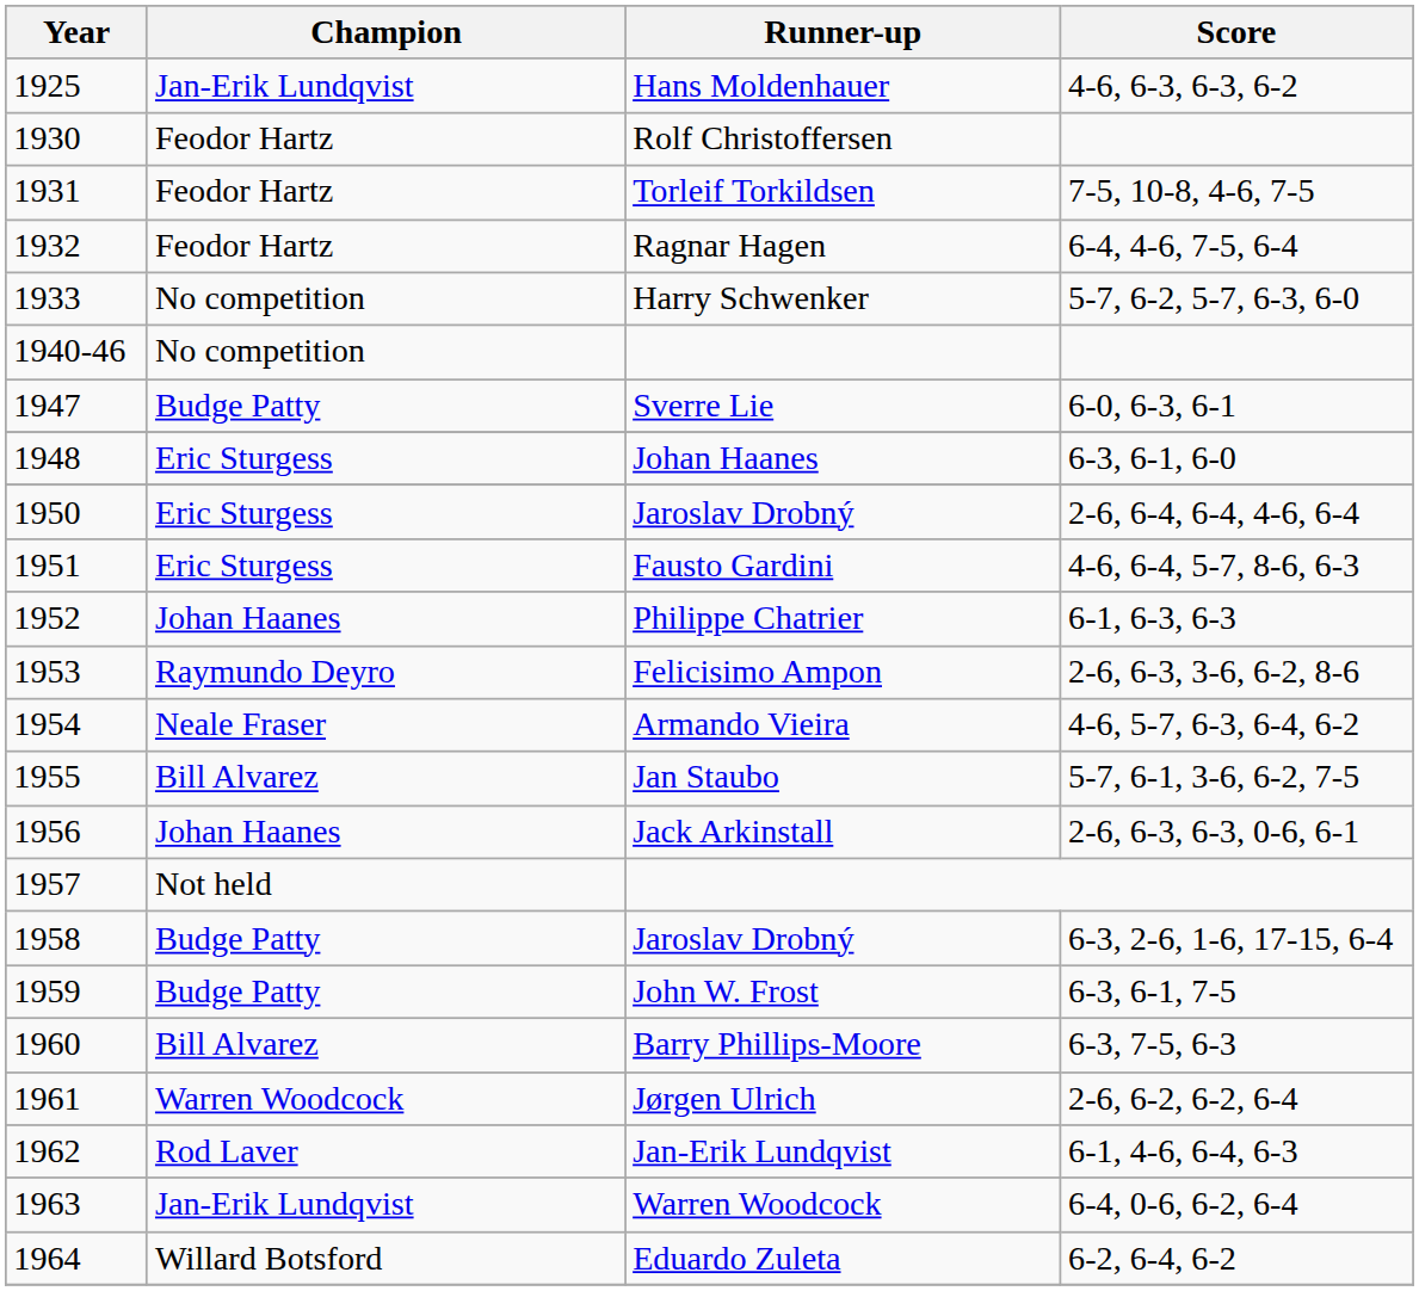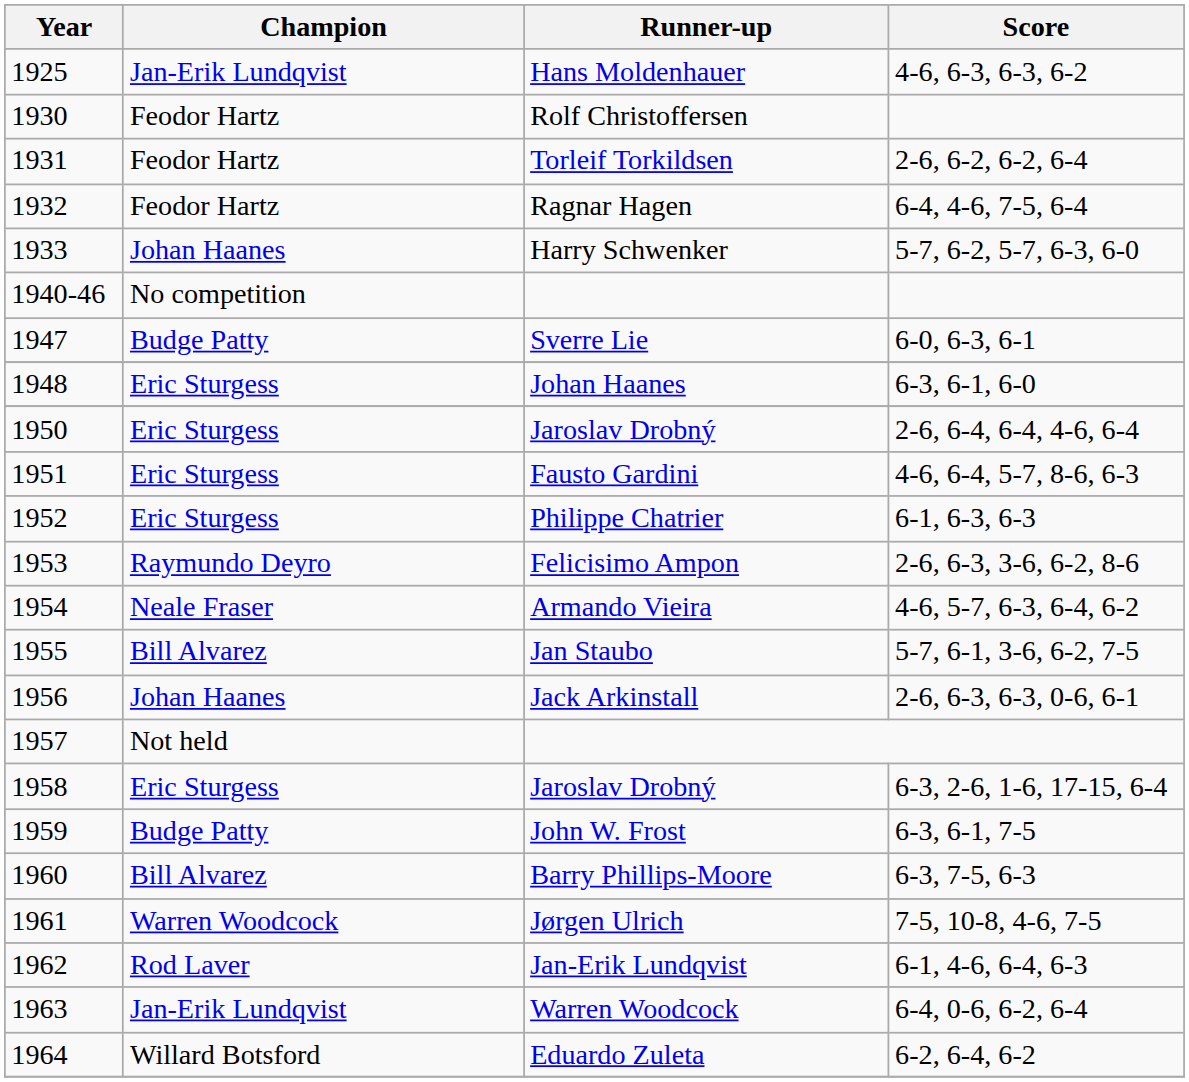 <table class=wikitable>
 <tr>
 <th style="width:60px">Year</th>
 <th style="width:220px">Champion</th>
 <th style="width:200px">Runner-up</th>
 <th style="width:160px" class="unsortable">Score</th>
 </tr>
 <tr>
 <td>1925</td>
 <td> <a href='#'>Jan-Erik Lundqvist</a></td>
 <td> <a href='#'>Hans Moldenhauer</a></td>
 <td>4-6, 6-3, 6-3, 6-2</td>
 </tr>
 <tr>
 <td>1930</td>
 <td> Feodor Hartz</td>
 <td> Rolf Christoffersen</td>
 <td></td>
 </tr>
 <tr>
 <td>1931</td>
 <td> Feodor Hartz</td>
 <td> <a href='#'>Torleif Torkildsen</a></td>
-<td>7-5, 10-8, 4-6, 7-5</td>
+<td>2-6, 6-2, 6-2, 6-4</td>
 </tr>
 <tr>
 <td>1932</td>
 <td> Feodor Hartz</td>
 <td> Ragnar Hagen</td>
 <td>6-4, 4-6, 7-5, 6-4</td>
 </tr>
 <tr>
 <td>1933</td>
-<td>No competition</td>
+<td> <a href='#'>Johan Haanes</a></td>
 <td> Harry Schwenker</td>
 <td>5-7, 6-2, 5-7, 6-3, 6-0</td>
 </tr>
 <tr>
 <td>1940-46</td>
 <td>No competition</td>
 <td></td>
 <td></td>
 </tr>
 <tr>
 <td>1947</td>
 <td> <a href='#'>Budge Patty</a></td>
 <td> <a href='#'>Sverre Lie</a></td>
 <td>6-0, 6-3, 6-1</td>
 </tr>
 <tr>
 </tr>
 <tr>
 <td>1948</td>
 <td> <a href='#'>Eric Sturgess</a></td>
 <td> <a href='#'>Johan Haanes</a></td>
 <td>6-3, 6-1, 6-0</td>
 </tr>
 <tr>
 </tr>
 <tr>
 <td>1950</td>
 <td> <a href='#'>Eric Sturgess</a></td>
 <td> <a href='#'>Jaroslav Drobný</a></td>
 <td>2-6, 6-4, 6-4, 4-6, 6-4</td>
 </tr>
 <tr>
 <td>1951</td>
 <td> <a href='#'>Eric Sturgess</a></td>
 <td> <a href='#'>Fausto Gardini</a></td>
 <td>4-6, 6-4, 5-7, 8-6, 6-3</td>
 </tr>
 <tr>
 <td>1952</td>
-<td> <a href='#'>Johan Haanes</a></td>
+<td> <a href='#'>Eric Sturgess</a></td>
 <td> <a href='#'>Philippe Chatrier</a></td>
 <td>6-1, 6-3, 6-3</td>
 </tr>
 <tr>
 <td>1953</td>
 <td> <a href='#'>Raymundo Deyro</a></td>
 <td> <a href='#'>Felicisimo Ampon</a></td>
 <td>2-6, 6-3, 3-6, 6-2, 8-6</td>
 </tr>
 <tr>
 <td>1954</td>
 <td> <a href='#'>Neale Fraser</a></td>
 <td> <a href='#'>Armando Vieira</a></td>
 <td>4-6, 5-7, 6-3, 6-4, 6-2</td>
 </tr>
 <tr>
 <td>1955</td>
 <td> <a href='#'>Bill Alvarez</a></td>
 <td> <a href='#'>Jan Staubo</a></td>
 <td>5-7, 6-1, 3-6, 6-2, 7-5</td>
 </tr>
 <tr>
 <td>1956</td>
 <td> <a href='#'>Johan Haanes</a></td>
 <td> <a href='#'>Jack Arkinstall</a></td>
 <td>2-6, 6-3, 6-3, 0-6, 6-1</td>
 </tr>
 <tr>
 <td>1957</td>
 <td>Not held</td>
 </tr>
 <tr>
 <td>1958</td>
-<td> <a href='#'>Budge Patty</a></td>
+<td> <a href='#'>Eric Sturgess</a></td>
 <td> <a href='#'>Jaroslav Drobný</a></td>
 <td>6-3, 2-6, 1-6, 17-15, 6-4</td>
 </tr>
 <tr>
 <td>1959</td>
 <td> <a href='#'>Budge Patty</a></td>
 <td> <a href='#'>John W. Frost</a></td>
 <td>6-3, 6-1, 7-5</td>
 </tr>
 <tr>
 <td>1960</td>
 <td> <a href='#'>Bill Alvarez</a></td>
 <td> <a href='#'>Barry Phillips-Moore</a></td>
 <td>6-3, 7-5, 6-3</td>
 </tr>
 <tr>
 <td>1961</td>
 <td> <a href='#'>Warren Woodcock</a></td>
 <td> <a href='#'>Jørgen Ulrich</a></td>
-<td>2-6, 6-2, 6-2, 6-4</td>
+<td>7-5, 10-8, 4-6, 7-5</td>
 </tr>
 <tr>
 <td>1962</td>
 <td> <a href='#'>Rod Laver</a></td>
 <td> <a href='#'>Jan-Erik Lundqvist</a></td>
 <td>6-1, 4-6, 6-4, 6-3</td>
 </tr>
 <tr>
 <td>1963</td>
 <td> <a href='#'>Jan-Erik Lundqvist</a></td>
 <td> <a href='#'>Warren Woodcock</a></td>
 <td>6-4, 0-6, 6-2, 6-4</td>
 </tr>
 <tr>
 <td>1964</td>
 <td> Willard Botsford</td>
 <td> <a href='#'>Eduardo Zuleta</a></td>
 <td>6-2, 6-4, 6-2</td>
 </tr>
 <tr>
 </tr>
 </table>
